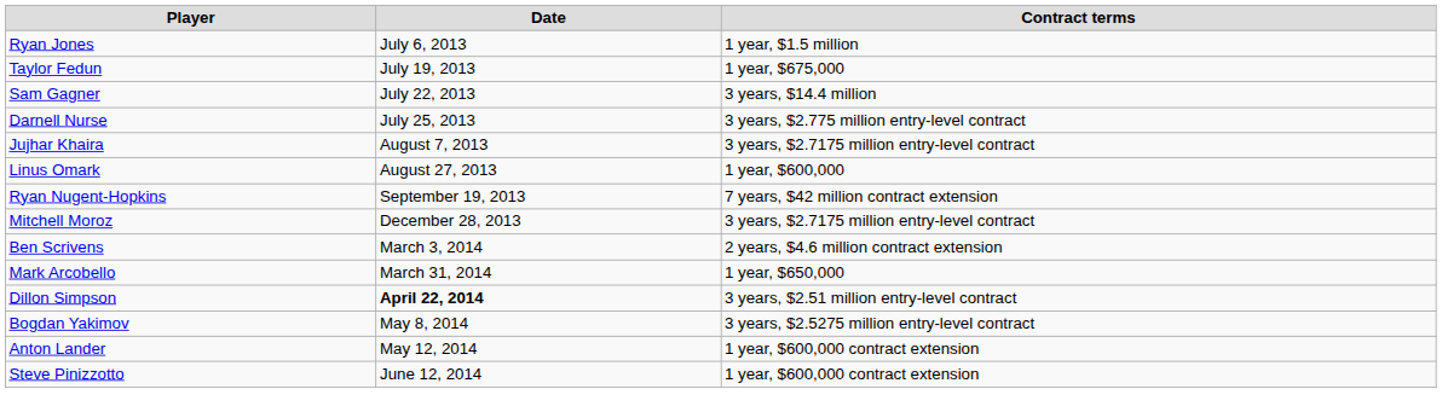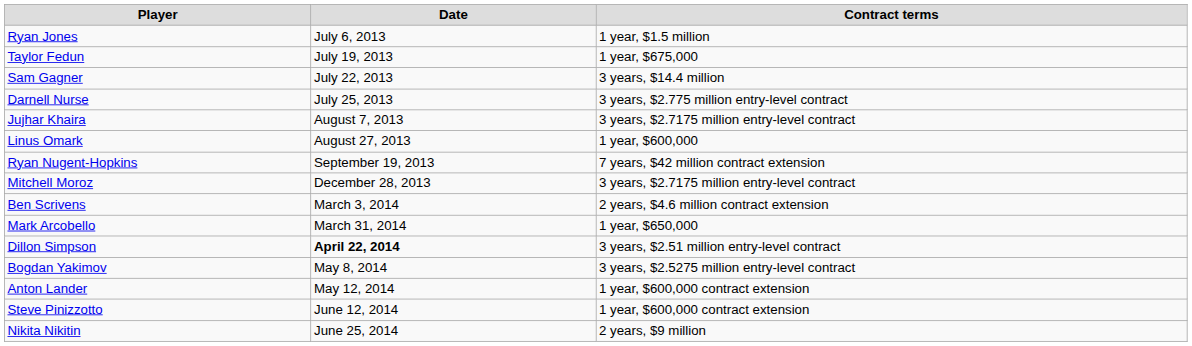 <table class="wikitable" style="width:90%;">
 <tr style="text-align:center; background:#ddd;">
 <td><strong>Player</strong></td>
 <td><strong>Date</strong></td>
 <td><strong>Contract terms</strong></td>
 </tr>
 <tr>
 <td><a href='#'>Ryan Jones</a></td>
 <td>July 6, 2013</td>
 <td>1 year, $1.5 million</td>
 </tr>
 <tr>
 <td><a href='#'>Taylor Fedun</a></td>
 <td>July 19, 2013</td>
 <td>1 year, $675,000</td>
 </tr>
 <tr>
 <td><a href='#'>Sam Gagner</a></td>
 <td>July 22, 2013</td>
 <td>3 years, $14.4 million</td>
 </tr>
 <tr>
 <td><a href='#'>Darnell Nurse</a></td>
 <td>July 25, 2013</td>
 <td>3 years, $2.775 million entry-level contract</td>
 </tr>
 <tr>
 <td><a href='#'>Jujhar Khaira</a></td>
 <td>August 7, 2013</td>
 <td>3 years, $2.7175 million entry-level contract</td>
 </tr>
 <tr>
 <td><a href='#'>Linus Omark</a></td>
 <td>August 27, 2013</td>
 <td>1 year, $600,000</td>
 </tr>
 <tr>
 <td><a href='#'>Ryan Nugent-Hopkins</a></td>
 <td>September 19, 2013</td>
 <td>7 years, $42 million contract extension</td>
 </tr>
 <tr>
 <td><a href='#'>Mitchell Moroz</a></td>
 <td>December 28, 2013</td>
 <td>3 years, $2.7175 million entry-level contract</td>
 </tr>
 <tr>
 <td><a href='#'>Ben Scrivens</a></td>
 <td>March 3, 2014</td>
 <td>2 years, $4.6 million contract extension</td>
 </tr>
 <tr>
 <td><a href='#'>Mark Arcobello</a></td>
 <td>March 31, 2014</td>
 <td>1 year, $650,000</td>
 </tr>
 <tr>
 <td><a href='#'>Dillon Simpson</a></td>
 <td><strong>April 22, 2014</strong></td>
 <td>3 years, $2.51 million entry-level contract</td>
 </tr>
 <tr>
 <td><a href='#'>Bogdan Yakimov</a></td>
 <td>May 8, 2014</td>
 <td>3 years, $2.5275 million entry-level contract</td>
 </tr>
 <tr>
 <td><a href='#'>Anton Lander</a></td>
 <td>May 12, 2014</td>
 <td>1 year, $600,000 contract extension</td>
 </tr>
 <tr>
 <td><a href='#'>Steve Pinizzotto</a></td>
 <td>June 12, 2014</td>
 <td>1 year, $600,000 contract extension</td>
 </tr>
+<tr>
+<td><a href='#'>Nikita Nikitin</a></td>
+<td>June 25, 2014</td>
+<td>2 years, $9 million</td>
+</tr>
 </table>
